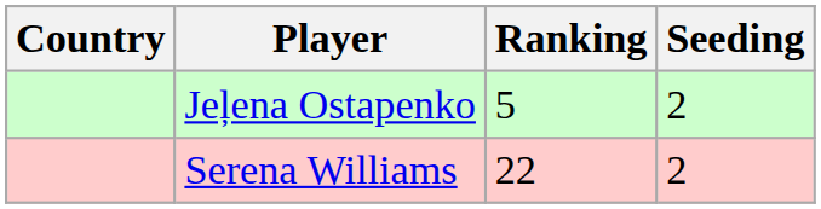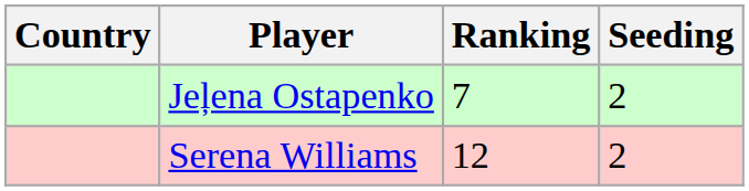 <table class="wikitable" border="1">
 <tr>
 <th>Country</th>
 <th>Player</th>
 <th>Ranking</th>
 <th>Seeding</th>
 </tr>
 <tr style="background:#cfc;">
 <td></td>
 <td><a href='#'>Jeļena Ostapenko</a></td>
-<td>5</td>
+<td>7</td>
 <td>2</td>
 </tr>
 <tr style="background:#fcc;">
 <td></td>
 <td><a href='#'>Serena Williams</a></td>
-<td>22</td>
+<td>12</td>
 <td>2</td>
 </tr>
 </table>
